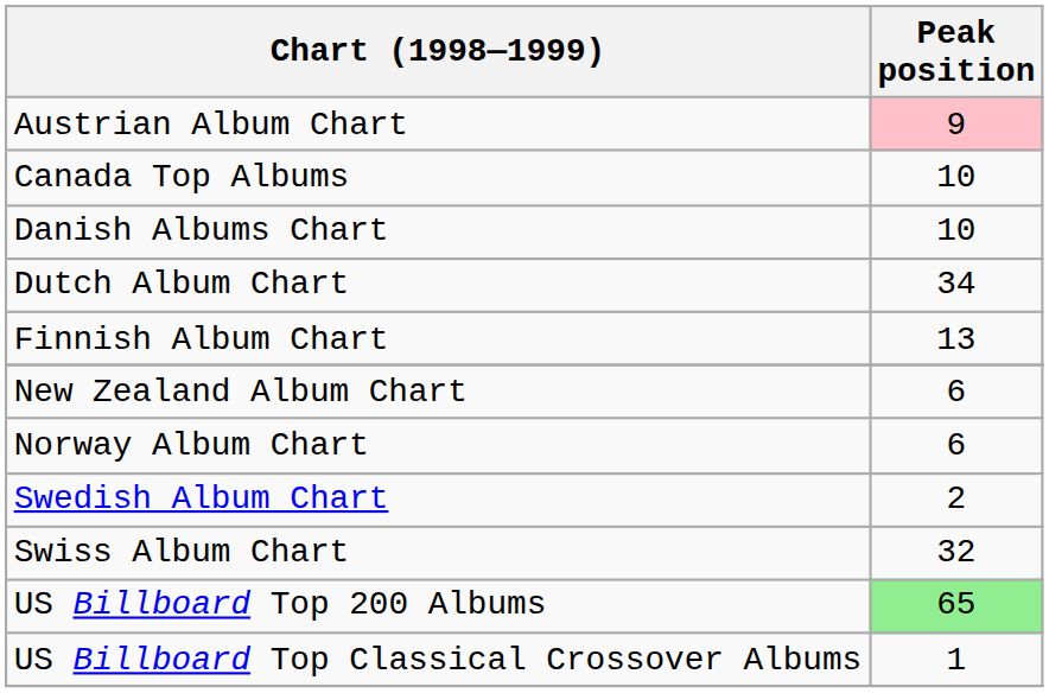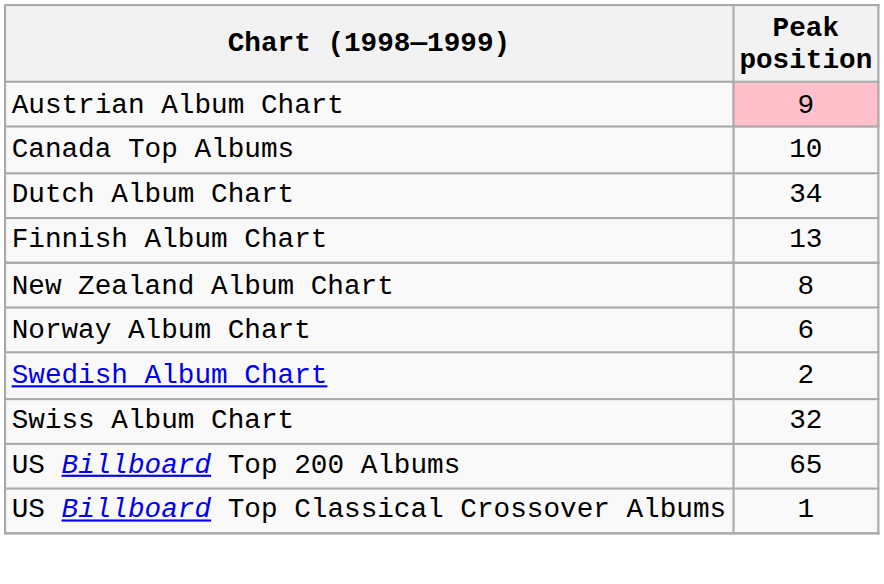 <table class="wikitable sortable">
 <tr>
 <th scope="col">Chart (1998—1999)</th>
 <th scope="col">Peak<br>position</th>
 </tr>
 <tr>
 <td>Austrian Album Chart</td>
 <td align="center" style="background: pink;">9</td>
 </tr>
 <tr>
 <td>Canada Top Albums</td>
 <td align="center">10</td>
 </tr>
 <tr>
-<td align="left">Danish Albums Chart</td>
-<td align="center">10</td>
-</tr>
-<tr>
 <td>Dutch Album Chart</td>
 <td align="center">34</td>
 </tr>
 <tr>
 <td>Finnish Album Chart</td>
 <td align="center">13</td>
 </tr>
 <tr>
 </tr>
 <tr>
 <td>New Zealand Album Chart</td>
-<td align="center">6</td>
+<td align="center">8</td>
 </tr>
 <tr>
 <td>Norway Album Chart</td>
 <td align="center">6</td>
 </tr>
 <tr>
 <td><a href='#'>Swedish Album Chart</a></td>
 <td align="center">2</td>
 </tr>
 <tr>
 <td>Swiss Album Chart</td>
 <td align="center">32</td>
 </tr>
 <tr>
 <td align="left">US <em><a href='#'>Billboard</a></em> Top 200 Albums</td>
-<td align="center" style="background: lightgreen;">65</td>
+<td align="center">65</td>
 </tr>
 <tr>
 <td align="left">US <em><a href='#'>Billboard</a></em> Top Classical Crossover Albums</td>
 <td align="center">1</td>
 </tr>
 <tr>
 </tr>
 </table>
